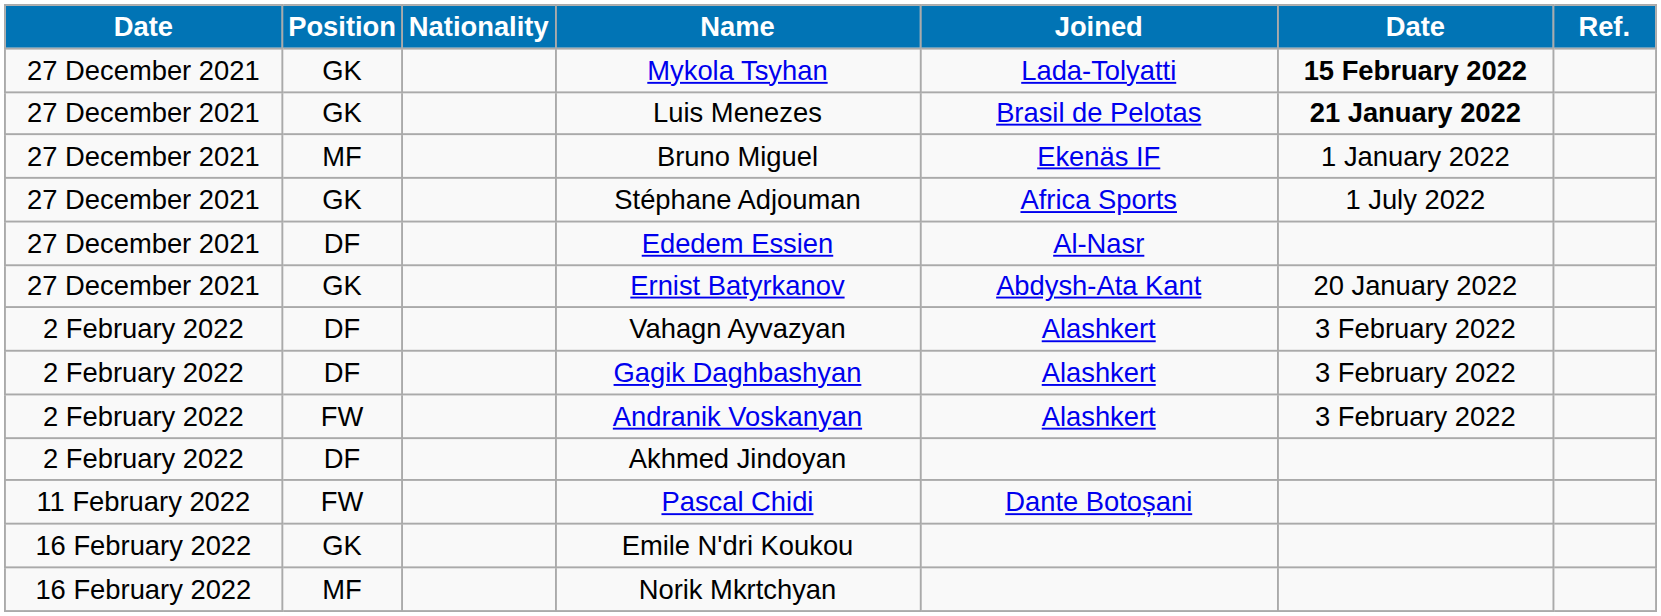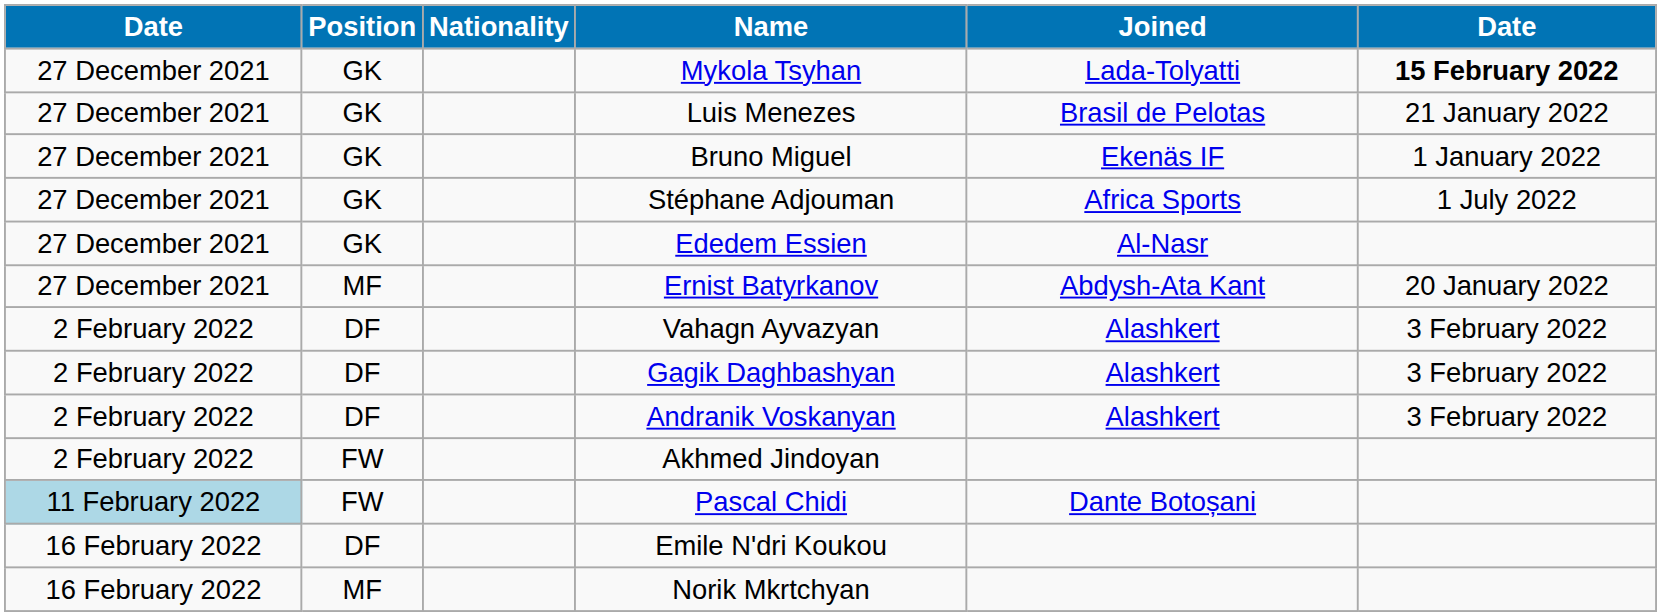 <table class="wikitable"  style="text-align:center; font-size:90%; ">
 <tr>
 <th style="background:#0174B5; color:#FFFFFF; width:150px;">Date</th>
 <th style="background:#0174B5; color:#FFFFFF; width:50px;">Position</th>
 <th style="background:#0174B5; color:#FFFFFF; width:50px;">Nationality</th>
 <th style="background:#0174B5; color:#FFFFFF; width:200px;">Name</th>
 <th style="background:#0174B5; color:#FFFFFF; width:200px;">Joined</th>
 <th style="background:#0174B5; color:#FFFFFF; width:150px;">Date</th>
-<th style="background:#0174B5; color:#FFFFFF; width:50px;">Ref.</th>
 </tr>
 <tr>
 <td>27 December 2021</td>
 <td>GK</td>
 <td></td>
 <td><a href='#'>Mykola Tsyhan</a></td>
 <td><a href='#'>Lada-Tolyatti</a></td>
 <td><strong>15 February 2022</strong></td>
-<td></td>
 </tr>
 <tr>
 <td>27 December 2021</td>
 <td>GK</td>
 <td></td>
 <td>Luis Menezes</td>
 <td><a href='#'>Brasil de Pelotas</a></td>
-<td><strong>21 January 2022</strong></td>
-<td></td>
+<td>21 January 2022</td>
 </tr>
 <tr>
 <td>27 December 2021</td>
-<td>MF</td>
+<td>GK</td>
 <td></td>
 <td>Bruno Miguel</td>
 <td><a href='#'>Ekenäs IF</a></td>
 <td>1 January 2022</td>
-<td></td>
 </tr>
 <tr>
 <td>27 December 2021</td>
 <td>GK</td>
 <td></td>
 <td>Stéphane Adjouman</td>
 <td><a href='#'>Africa Sports</a></td>
 <td>1 July 2022</td>
-<td></td>
-</tr>
-<tr>
-<td>27 December 2021</td>
-<td>DF</td>
-<td></td>
-<td><a href='#'>Ededem Essien</a></td>
-<td><a href='#'>Al-Nasr</a></td>
-<td></td>
-<td></td>
 </tr>
 <tr>
 <td>27 December 2021</td>
 <td>GK</td>
 <td></td>
+<td><a href='#'>Ededem Essien</a></td>
+<td><a href='#'>Al-Nasr</a></td>
+<td></td>
+</tr>
+<tr>
+<td>27 December 2021</td>
+<td>MF</td>
+<td></td>
 <td><a href='#'>Ernist Batyrkanov</a></td>
 <td><a href='#'>Abdysh-Ata Kant</a></td>
 <td>20 January 2022</td>
-<td></td>
 </tr>
 <tr>
 <td>2 February 2022</td>
 <td>DF</td>
 <td></td>
 <td>Vahagn Ayvazyan</td>
 <td><a href='#'>Alashkert</a></td>
 <td>3 February 2022</td>
-<td></td>
 </tr>
 <tr>
 <td>2 February 2022</td>
 <td>DF</td>
 <td></td>
 <td><a href='#'>Gagik Daghbashyan</a></td>
 <td><a href='#'>Alashkert</a></td>
 <td>3 February 2022</td>
+</tr>
+<tr>
+<td>2 February 2022</td>
+<td>DF</td>
 <td></td>
+<td><a href='#'>Andranik Voskanyan</a></td>
+<td><a href='#'>Alashkert</a></td>
+<td>3 February 2022</td>
 </tr>
 <tr>
 <td>2 February 2022</td>
 <td>FW</td>
 <td></td>
-<td><a href='#'>Andranik Voskanyan</a></td>
-<td><a href='#'>Alashkert</a></td>
-<td>3 February 2022</td>
-<td></td>
-</tr>
-<tr>
-<td>2 February 2022</td>
-<td>DF</td>
-<td></td>
 <td>Akhmed Jindoyan</td>
-<td></td>
 <td></td>
 <td></td>
 </tr>
 <tr>
-<td>11 February 2022</td>
+<td style="background: lightblue;">11 February 2022</td>
 <td>FW</td>
 <td></td>
 <td><a href='#'>Pascal Chidi</a></td>
 <td><a href='#'>Dante Botoșani</a></td>
 <td></td>
-<td></td>
 </tr>
 <tr>
 <td>16 February 2022</td>
-<td>GK</td>
+<td>DF</td>
 <td></td>
 <td>Emile N'dri Koukou</td>
-<td></td>
 <td></td>
 <td></td>
 </tr>
 <tr>
 <td>16 February 2022</td>
 <td>MF</td>
 <td></td>
 <td>Norik Mkrtchyan</td>
 <td></td>
 <td></td>
-<td></td>
 </tr>
 </table>
